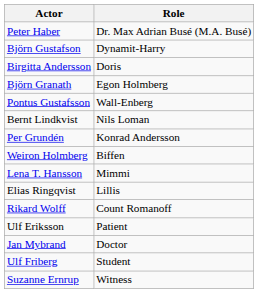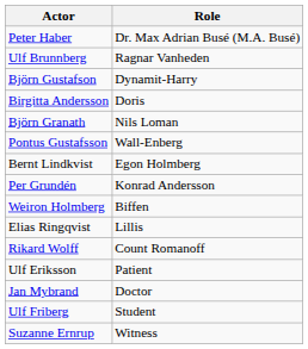 <table class="wikitable sortable">
 <tr>
 <th>Actor</th>
 <th>Role</th>
 </tr>
 <tr>
 <td><a href='#'>Peter Haber</a></td>
 <td>Dr. Max Adrian Busé (M.A. Busé)</td>
+</tr>
+<tr>
+<td><a href='#'>Ulf Brunnberg</a></td>
+<td>Ragnar Vanheden</td>
 </tr>
 <tr>
 <td><a href='#'>Björn Gustafson</a></td>
 <td>Dynamit-Harry</td>
 </tr>
 <tr>
 <td><a href='#'>Birgitta Andersson</a></td>
 <td>Doris</td>
 </tr>
 <tr>
 <td><a href='#'>Björn Granath</a></td>
-<td>Egon Holmberg</td>
+<td>Nils Loman</td>
 </tr>
 <tr>
 <td><a href='#'>Pontus Gustafsson</a></td>
 <td>Wall-Enberg</td>
 </tr>
 <tr>
 <td>Bernt Lindkvist</td>
-<td>Nils Loman</td>
+<td>Egon Holmberg</td>
 </tr>
 <tr>
 <td><a href='#'>Per Grundén</a></td>
 <td>Konrad Andersson</td>
 </tr>
 <tr>
 <td><a href='#'>Weiron Holmberg</a></td>
 <td>Biffen</td>
-</tr>
-<tr>
-<td><a href='#'>Lena T. Hansson</a></td>
-<td>Mimmi</td>
 </tr>
 <tr>
 <td>Elias Ringqvist</td>
 <td>Lillis</td>
 </tr>
 <tr>
 <td><a href='#'>Rikard Wolff</a></td>
 <td>Count Romanoff</td>
 </tr>
 <tr>
 <td>Ulf Eriksson</td>
 <td>Patient</td>
 </tr>
 <tr>
 <td><a href='#'>Jan Mybrand</a></td>
 <td>Doctor</td>
 </tr>
 <tr>
 <td><a href='#'>Ulf Friberg</a></td>
 <td>Student</td>
 </tr>
 <tr>
 <td><a href='#'>Suzanne Ernrup</a></td>
 <td>Witness</td>
 </tr>
 </table>
